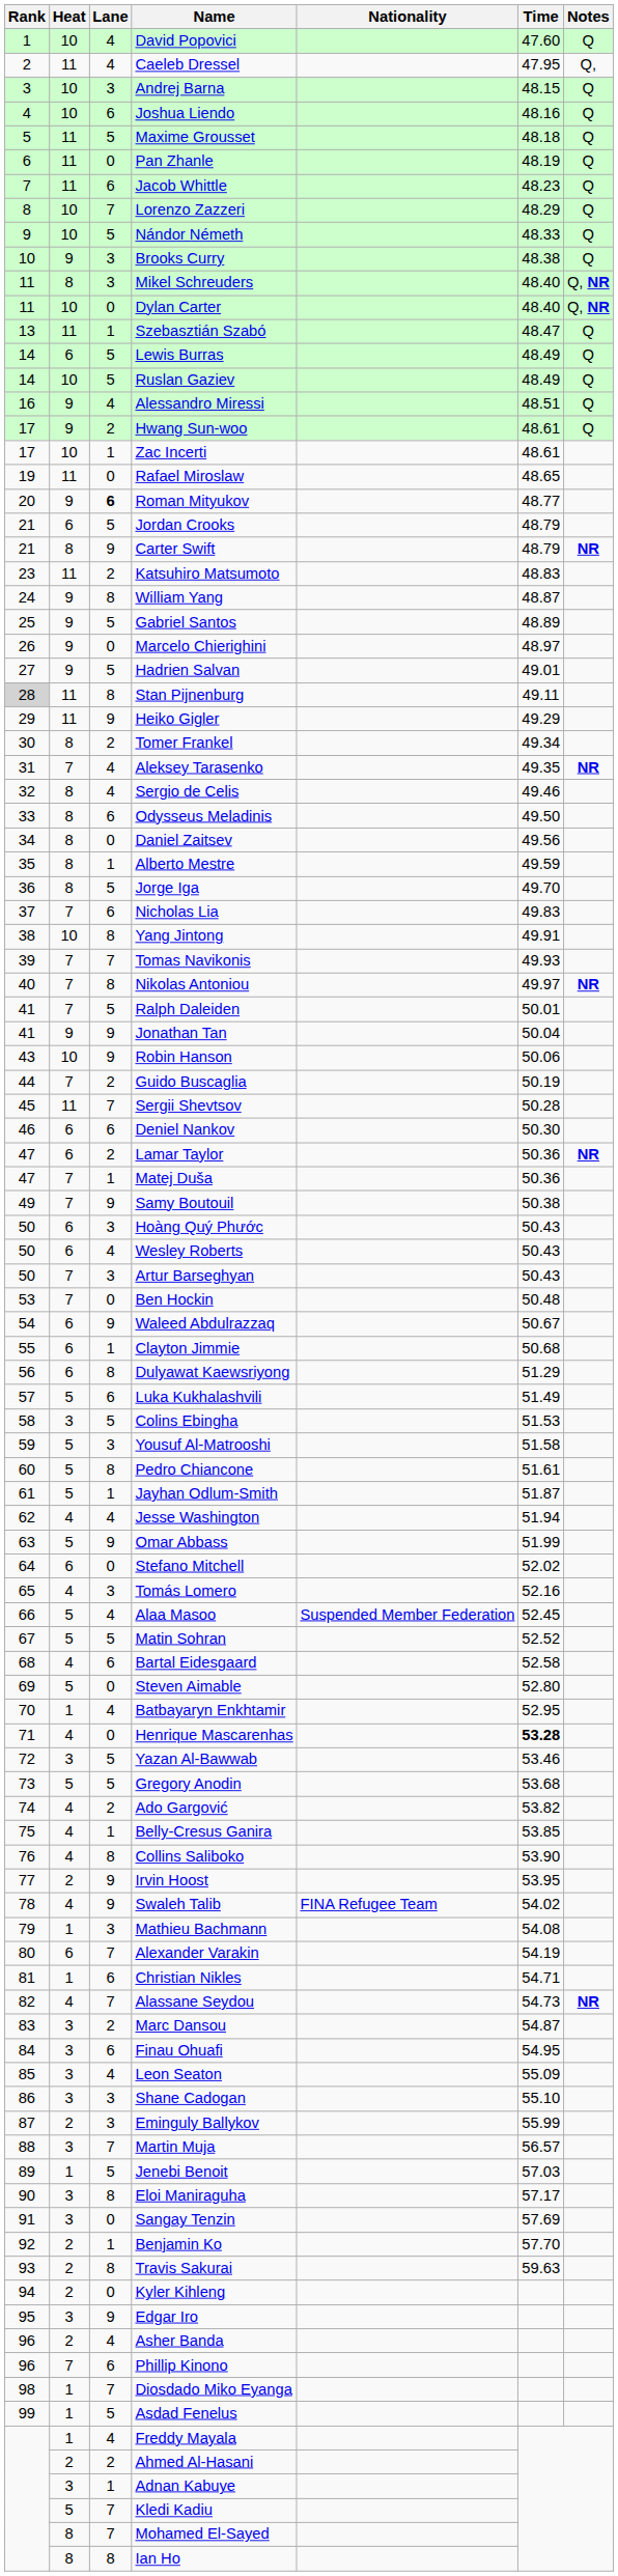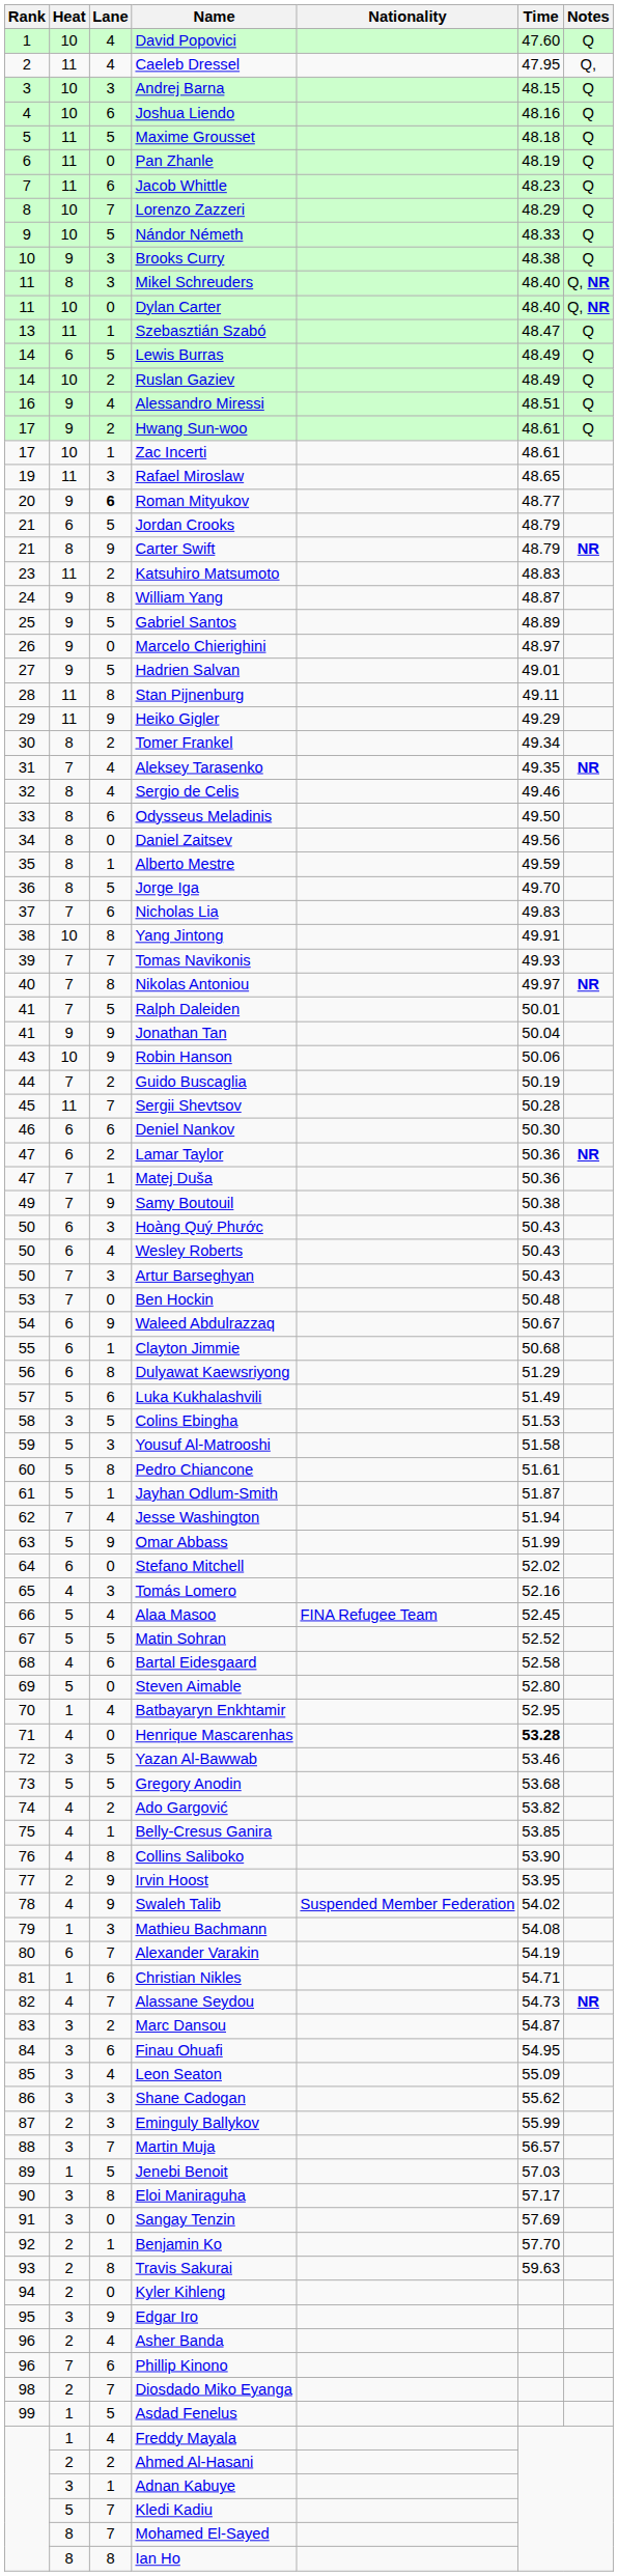 <table class="wikitable sortable" style="text-align:center">
 <tr>
 <th>Rank</th>
 <th>Heat</th>
 <th>Lane</th>
 <th>Name</th>
 <th>Nationality</th>
 <th>Time</th>
 <th>Notes</th>
 </tr>
 <tr bgcolor=ccffcc>
 <td>1</td>
 <td>10</td>
 <td>4</td>
 <td align=left><a href='#'>David Popovici</a></td>
 <td align=left></td>
 <td>47.60</td>
 <td>Q</td>
 </tr>
 <tr>
 <td>2</td>
 <td>11</td>
 <td>4</td>
 <td align=left><a href='#'>Caeleb Dressel</a></td>
 <td align=left></td>
 <td>47.95</td>
 <td>Q, </td>
 </tr>
 <tr bgcolor=ccffcc>
 <td>3</td>
 <td>10</td>
 <td>3</td>
 <td align=left><a href='#'>Andrej Barna</a></td>
 <td align=left></td>
 <td>48.15</td>
 <td>Q</td>
 </tr>
 <tr bgcolor=ccffcc>
 <td>4</td>
 <td>10</td>
 <td>6</td>
 <td align=left><a href='#'>Joshua Liendo</a></td>
 <td align=left></td>
 <td>48.16</td>
 <td>Q</td>
 </tr>
 <tr bgcolor=ccffcc>
 <td>5</td>
 <td>11</td>
 <td>5</td>
 <td align=left><a href='#'>Maxime Grousset</a></td>
 <td align=left></td>
 <td>48.18</td>
 <td>Q</td>
 </tr>
 <tr bgcolor=ccffcc>
 <td>6</td>
 <td>11</td>
 <td>0</td>
 <td align=left><a href='#'>Pan Zhanle</a></td>
 <td align=left></td>
 <td>48.19</td>
 <td>Q</td>
 </tr>
 <tr bgcolor=ccffcc>
 <td>7</td>
 <td>11</td>
 <td>6</td>
 <td align=left><a href='#'>Jacob Whittle</a></td>
 <td align=left></td>
 <td>48.23</td>
 <td>Q</td>
 </tr>
 <tr bgcolor=ccffcc>
 <td>8</td>
 <td>10</td>
 <td>7</td>
 <td align=left><a href='#'>Lorenzo Zazzeri</a></td>
 <td align=left></td>
 <td>48.29</td>
 <td>Q</td>
 </tr>
 <tr bgcolor=ccffcc>
 <td>9</td>
 <td>10</td>
 <td>5</td>
 <td align=left><a href='#'>Nándor Németh</a></td>
 <td align=left></td>
 <td>48.33</td>
 <td>Q</td>
 </tr>
 <tr bgcolor=ccffcc>
 <td>10</td>
 <td>9</td>
 <td>3</td>
 <td align=left><a href='#'>Brooks Curry</a></td>
 <td align=left></td>
 <td>48.38</td>
 <td>Q</td>
 </tr>
 <tr bgcolor=ccffcc>
 <td>11</td>
 <td>8</td>
 <td>3</td>
 <td align=left><a href='#'>Mikel Schreuders</a></td>
 <td align=left></td>
 <td>48.40</td>
 <td>Q, <strong><a href='#'>NR</a></strong></td>
 </tr>
 <tr bgcolor=ccffcc>
 <td>11</td>
 <td>10</td>
 <td>0</td>
 <td align=left><a href='#'>Dylan Carter</a></td>
 <td align=left></td>
 <td>48.40</td>
 <td>Q, <strong><a href='#'>NR</a></strong></td>
 </tr>
 <tr bgcolor=ccffcc>
 <td>13</td>
 <td>11</td>
 <td>1</td>
 <td align=left><a href='#'>Szebasztián Szabó</a></td>
 <td align=left></td>
 <td>48.47</td>
 <td>Q</td>
 </tr>
 <tr bgcolor=ccffcc>
 <td>14</td>
 <td>6</td>
 <td>5</td>
 <td align=left><a href='#'>Lewis Burras</a></td>
 <td align=left></td>
 <td>48.49</td>
 <td>Q</td>
 </tr>
 <tr bgcolor=ccffcc>
 <td>14</td>
 <td>10</td>
-<td>5</td>
+<td>2</td>
 <td align=left><a href='#'>Ruslan Gaziev</a></td>
 <td align=left></td>
 <td>48.49</td>
 <td>Q</td>
 </tr>
 <tr bgcolor=ccffcc>
 <td>16</td>
 <td>9</td>
 <td>4</td>
 <td align=left><a href='#'>Alessandro Miressi</a></td>
 <td align=left></td>
 <td>48.51</td>
 <td>Q</td>
 </tr>
 <tr bgcolor=ccffcc>
 <td>17</td>
 <td>9</td>
 <td>2</td>
 <td align=left><a href='#'>Hwang Sun-woo</a></td>
 <td align=left></td>
 <td>48.61</td>
 <td>Q</td>
 </tr>
 <tr>
 <td>17</td>
 <td>10</td>
 <td>1</td>
 <td align=left><a href='#'>Zac Incerti</a></td>
 <td align=left></td>
 <td>48.61</td>
 <td></td>
 </tr>
 <tr>
 <td>19</td>
 <td>11</td>
-<td>0</td>
+<td>3</td>
 <td align=left><a href='#'>Rafael Miroslaw</a></td>
 <td align=left></td>
 <td>48.65</td>
 <td></td>
 </tr>
 <tr>
 <td>20</td>
 <td>9</td>
 <td><strong>6</strong></td>
 <td align=left><a href='#'>Roman Mityukov</a></td>
 <td align=left></td>
 <td>48.77</td>
 <td></td>
 </tr>
 <tr>
 <td>21</td>
 <td>6</td>
 <td>5</td>
 <td align=left><a href='#'>Jordan Crooks</a></td>
 <td align=left></td>
 <td>48.79</td>
 <td></td>
 </tr>
 <tr>
 <td>21</td>
 <td>8</td>
 <td>9</td>
 <td align=left><a href='#'>Carter Swift</a></td>
 <td align=left></td>
 <td>48.79</td>
 <td><strong><a href='#'>NR</a></strong></td>
 </tr>
 <tr>
 <td>23</td>
 <td>11</td>
 <td>2</td>
 <td align=left><a href='#'>Katsuhiro Matsumoto</a></td>
 <td align=left></td>
 <td>48.83</td>
 <td></td>
 </tr>
 <tr>
 <td>24</td>
 <td>9</td>
 <td>8</td>
 <td align=left><a href='#'>William Yang</a></td>
 <td align=left></td>
 <td>48.87</td>
 <td></td>
 </tr>
 <tr>
 <td>25</td>
 <td>9</td>
 <td>5</td>
 <td align=left><a href='#'>Gabriel Santos</a></td>
 <td align=left></td>
 <td>48.89</td>
 <td></td>
 </tr>
 <tr>
 <td>26</td>
 <td>9</td>
 <td>0</td>
 <td align=left><a href='#'>Marcelo Chierighini</a></td>
 <td align=left></td>
 <td>48.97</td>
 <td></td>
 </tr>
 <tr>
 <td>27</td>
 <td>9</td>
 <td>5</td>
 <td align=left><a href='#'>Hadrien Salvan</a></td>
 <td align=left></td>
 <td>49.01</td>
 <td></td>
 </tr>
 <tr>
-<td style="background: lightgrey;">28</td>
+<td>28</td>
 <td>11</td>
 <td>8</td>
 <td align=left><a href='#'>Stan Pijnenburg</a></td>
 <td align=left></td>
 <td>49.11</td>
 <td></td>
 </tr>
 <tr>
 <td>29</td>
 <td>11</td>
 <td>9</td>
 <td align=left><a href='#'>Heiko Gigler</a></td>
 <td align=left></td>
 <td>49.29</td>
 <td></td>
 </tr>
 <tr>
 <td>30</td>
 <td>8</td>
 <td>2</td>
 <td align=left><a href='#'>Tomer Frankel</a></td>
 <td align=left></td>
 <td>49.34</td>
 <td></td>
 </tr>
 <tr>
 <td>31</td>
 <td>7</td>
 <td>4</td>
 <td align=left><a href='#'>Aleksey Tarasenko</a></td>
 <td align=left></td>
 <td>49.35</td>
 <td><strong><a href='#'>NR</a></strong></td>
 </tr>
 <tr>
 <td>32</td>
 <td>8</td>
 <td>4</td>
 <td align=left><a href='#'>Sergio de Celis</a></td>
 <td align=left></td>
 <td>49.46</td>
 <td></td>
 </tr>
 <tr>
 <td>33</td>
 <td>8</td>
 <td>6</td>
 <td align=left><a href='#'>Odysseus Meladinis</a></td>
 <td align=left></td>
 <td>49.50</td>
 <td></td>
 </tr>
 <tr>
 <td>34</td>
 <td>8</td>
 <td>0</td>
 <td align=left><a href='#'>Daniel Zaitsev</a></td>
 <td align=left></td>
 <td>49.56</td>
 <td></td>
 </tr>
 <tr>
 <td>35</td>
 <td>8</td>
 <td>1</td>
 <td align=left><a href='#'>Alberto Mestre</a></td>
 <td align=left></td>
 <td>49.59</td>
 <td></td>
 </tr>
 <tr>
 <td>36</td>
 <td>8</td>
 <td>5</td>
 <td align=left><a href='#'>Jorge Iga</a></td>
 <td align=left></td>
 <td>49.70</td>
 <td></td>
 </tr>
 <tr>
 <td>37</td>
 <td>7</td>
 <td>6</td>
 <td align=left><a href='#'>Nicholas Lia</a></td>
 <td align=left></td>
 <td>49.83</td>
 <td></td>
 </tr>
 <tr>
 <td>38</td>
 <td>10</td>
 <td>8</td>
 <td align=left><a href='#'>Yang Jintong</a></td>
 <td align=left></td>
 <td>49.91</td>
 <td></td>
 </tr>
 <tr>
 <td>39</td>
 <td>7</td>
 <td>7</td>
 <td align=left><a href='#'>Tomas Navikonis</a></td>
 <td align=left></td>
 <td>49.93</td>
 <td></td>
 </tr>
 <tr>
 <td>40</td>
 <td>7</td>
 <td>8</td>
 <td align=left><a href='#'>Nikolas Antoniou</a></td>
 <td align=left></td>
 <td>49.97</td>
 <td><strong><a href='#'>NR</a></strong></td>
 </tr>
 <tr>
 <td>41</td>
 <td>7</td>
 <td>5</td>
 <td align=left><a href='#'>Ralph Daleiden</a></td>
 <td align=left></td>
 <td>50.01</td>
 <td></td>
 </tr>
 <tr>
 <td>41</td>
 <td>9</td>
 <td>9</td>
 <td align=left><a href='#'>Jonathan Tan</a></td>
 <td align=left></td>
 <td>50.04</td>
 <td></td>
 </tr>
 <tr>
 <td>43</td>
 <td>10</td>
 <td>9</td>
 <td align=left><a href='#'>Robin Hanson</a></td>
 <td align=left></td>
 <td>50.06</td>
 <td></td>
 </tr>
 <tr>
 <td>44</td>
 <td>7</td>
 <td>2</td>
 <td align=left><a href='#'>Guido Buscaglia</a></td>
 <td align=left></td>
 <td>50.19</td>
 <td></td>
 </tr>
 <tr>
 <td>45</td>
 <td>11</td>
 <td>7</td>
 <td align=left><a href='#'>Sergii Shevtsov</a></td>
 <td align=left></td>
 <td>50.28</td>
 <td></td>
 </tr>
 <tr>
 <td>46</td>
 <td>6</td>
 <td>6</td>
 <td align=left><a href='#'>Deniel Nankov</a></td>
 <td align=left></td>
 <td>50.30</td>
 <td></td>
 </tr>
 <tr>
 <td>47</td>
 <td>6</td>
 <td>2</td>
 <td align=left><a href='#'>Lamar Taylor</a></td>
 <td align=left></td>
 <td>50.36</td>
 <td><strong><a href='#'>NR</a></strong></td>
 </tr>
 <tr>
 <td>47</td>
 <td>7</td>
 <td>1</td>
 <td align=left><a href='#'>Matej Duša</a></td>
 <td align=left></td>
 <td>50.36</td>
 <td></td>
 </tr>
 <tr>
 <td>49</td>
 <td>7</td>
 <td>9</td>
 <td align=left><a href='#'>Samy Boutouil</a></td>
 <td align=left></td>
 <td>50.38</td>
 <td></td>
 </tr>
 <tr>
 <td>50</td>
 <td>6</td>
 <td>3</td>
 <td align=left><a href='#'>Hoàng Quý Phước</a></td>
 <td align=left></td>
 <td>50.43</td>
 <td></td>
 </tr>
 <tr>
 <td>50</td>
 <td>6</td>
 <td>4</td>
 <td align=left><a href='#'>Wesley Roberts</a></td>
 <td align=left></td>
 <td>50.43</td>
 <td></td>
 </tr>
 <tr>
 <td>50</td>
 <td>7</td>
 <td>3</td>
 <td align=left><a href='#'>Artur Barseghyan</a></td>
 <td align=left></td>
 <td>50.43</td>
 <td></td>
 </tr>
 <tr>
 <td>53</td>
 <td>7</td>
 <td>0</td>
 <td align=left><a href='#'>Ben Hockin</a></td>
 <td align=left></td>
 <td>50.48</td>
 <td></td>
 </tr>
 <tr>
 <td>54</td>
 <td>6</td>
 <td>9</td>
 <td align=left><a href='#'>Waleed Abdulrazzaq</a></td>
 <td align=left></td>
 <td>50.67</td>
 <td></td>
 </tr>
 <tr>
 <td>55</td>
 <td>6</td>
 <td>1</td>
 <td align=left><a href='#'>Clayton Jimmie</a></td>
 <td align=left></td>
 <td>50.68</td>
 <td></td>
 </tr>
 <tr>
 <td>56</td>
 <td>6</td>
 <td>8</td>
 <td align=left><a href='#'>Dulyawat Kaewsriyong</a></td>
 <td align=left></td>
 <td>51.29</td>
 <td></td>
 </tr>
 <tr>
 <td>57</td>
 <td>5</td>
 <td>6</td>
 <td align=left><a href='#'>Luka Kukhalashvili</a></td>
 <td align=left></td>
 <td>51.49</td>
 <td></td>
 </tr>
 <tr>
 <td>58</td>
 <td>3</td>
 <td>5</td>
 <td align=left><a href='#'>Colins Ebingha</a></td>
 <td align=left></td>
 <td>51.53</td>
 <td></td>
 </tr>
 <tr>
 <td>59</td>
 <td>5</td>
 <td>3</td>
 <td align=left><a href='#'>Yousuf Al-Matrooshi</a></td>
 <td align=left></td>
 <td>51.58</td>
 <td></td>
 </tr>
 <tr>
 <td>60</td>
 <td>5</td>
 <td>8</td>
 <td align=left><a href='#'>Pedro Chiancone</a></td>
 <td align=left></td>
 <td>51.61</td>
 <td></td>
 </tr>
 <tr>
 <td>61</td>
 <td>5</td>
 <td>1</td>
 <td align=left><a href='#'>Jayhan Odlum-Smith</a></td>
 <td align=left></td>
 <td>51.87</td>
 <td></td>
 </tr>
 <tr>
 <td>62</td>
-<td>4</td>
+<td>7</td>
 <td>4</td>
 <td align=left><a href='#'>Jesse Washington</a></td>
 <td align=left></td>
 <td>51.94</td>
 <td></td>
 </tr>
 <tr>
 <td>63</td>
 <td>5</td>
 <td>9</td>
 <td align=left><a href='#'>Omar Abbass</a></td>
 <td align=left></td>
 <td>51.99</td>
 <td></td>
 </tr>
 <tr>
 <td>64</td>
 <td>6</td>
 <td>0</td>
 <td align=left><a href='#'>Stefano Mitchell</a></td>
 <td align=left></td>
 <td>52.02</td>
 <td></td>
 </tr>
 <tr>
 <td>65</td>
 <td>4</td>
 <td>3</td>
 <td align=left><a href='#'>Tomás Lomero</a></td>
 <td align=left></td>
 <td>52.16</td>
 <td></td>
 </tr>
 <tr>
 <td>66</td>
 <td>5</td>
 <td>4</td>
 <td align=left><a href='#'>Alaa Masoo</a></td>
-<td align=left><a href='#'>Suspended Member Federation</a></td>
+<td align=left><a href='#'>FINA Refugee Team</a></td>
 <td>52.45</td>
 <td></td>
 </tr>
 <tr>
 <td>67</td>
 <td>5</td>
 <td>5</td>
 <td align=left><a href='#'>Matin Sohran</a></td>
 <td align=left></td>
 <td>52.52</td>
 <td></td>
 </tr>
 <tr>
 <td>68</td>
 <td>4</td>
 <td>6</td>
 <td align=left><a href='#'>Bartal Eidesgaard</a></td>
 <td align=left></td>
 <td>52.58</td>
 <td></td>
 </tr>
 <tr>
 <td>69</td>
 <td>5</td>
 <td>0</td>
 <td align=left><a href='#'>Steven Aimable</a></td>
 <td align=left></td>
 <td>52.80</td>
 <td></td>
 </tr>
 <tr>
 <td>70</td>
 <td>1</td>
 <td>4</td>
 <td align=left><a href='#'>Batbayaryn Enkhtamir</a></td>
 <td align=left></td>
 <td>52.95</td>
 <td></td>
 </tr>
 <tr>
 <td>71</td>
 <td>4</td>
 <td>0</td>
 <td align=left><a href='#'>Henrique Mascarenhas</a></td>
 <td align=left></td>
 <td><strong>53.28</strong></td>
 <td></td>
 </tr>
 <tr>
 <td>72</td>
 <td>3</td>
 <td>5</td>
 <td align=left><a href='#'>Yazan Al-Bawwab</a></td>
 <td align=left></td>
 <td>53.46</td>
 <td></td>
 </tr>
 <tr>
 <td>73</td>
 <td>5</td>
 <td>5</td>
 <td align=left><a href='#'>Gregory Anodin</a></td>
 <td align=left></td>
 <td>53.68</td>
 <td></td>
 </tr>
 <tr>
 <td>74</td>
 <td>4</td>
 <td>2</td>
 <td align=left><a href='#'>Ado Gargović</a></td>
 <td align=left></td>
 <td>53.82</td>
 <td></td>
 </tr>
 <tr>
 <td>75</td>
 <td>4</td>
 <td>1</td>
 <td align=left><a href='#'>Belly-Cresus Ganira</a></td>
 <td align=left></td>
 <td>53.85</td>
 <td></td>
 </tr>
 <tr>
 <td>76</td>
 <td>4</td>
 <td>8</td>
 <td align=left><a href='#'>Collins Saliboko</a></td>
 <td align=left></td>
 <td>53.90</td>
 <td></td>
 </tr>
 <tr>
 <td>77</td>
 <td>2</td>
 <td>9</td>
 <td align=left><a href='#'>Irvin Hoost</a></td>
 <td align=left></td>
 <td>53.95</td>
 <td></td>
 </tr>
 <tr>
 <td>78</td>
 <td>4</td>
 <td>9</td>
 <td align=left><a href='#'>Swaleh Talib</a></td>
-<td align=left><a href='#'>FINA Refugee Team</a></td>
+<td align=left><a href='#'>Suspended Member Federation</a></td>
 <td>54.02</td>
 <td></td>
 </tr>
 <tr>
 <td>79</td>
 <td>1</td>
 <td>3</td>
 <td align=left><a href='#'>Mathieu Bachmann</a></td>
 <td align=left></td>
 <td>54.08</td>
 <td></td>
 </tr>
 <tr>
 <td>80</td>
 <td>6</td>
 <td>7</td>
 <td align=left><a href='#'>Alexander Varakin</a></td>
 <td align=left></td>
 <td>54.19</td>
 <td></td>
 </tr>
 <tr>
 <td>81</td>
 <td>1</td>
 <td>6</td>
 <td align=left><a href='#'>Christian Nikles</a></td>
 <td align=left></td>
 <td>54.71</td>
 <td></td>
 </tr>
 <tr>
 <td>82</td>
 <td>4</td>
 <td>7</td>
 <td align=left><a href='#'>Alassane Seydou</a></td>
 <td align=left></td>
 <td>54.73</td>
 <td><strong><a href='#'>NR</a></strong></td>
 </tr>
 <tr>
 <td>83</td>
 <td>3</td>
 <td>2</td>
 <td align=left><a href='#'>Marc Dansou</a></td>
 <td align=left></td>
 <td>54.87</td>
 <td></td>
 </tr>
 <tr>
 <td>84</td>
 <td>3</td>
 <td>6</td>
 <td align=left><a href='#'>Finau Ohuafi</a></td>
 <td align=left></td>
 <td>54.95</td>
 <td></td>
 </tr>
 <tr>
 <td>85</td>
 <td>3</td>
 <td>4</td>
 <td align=left><a href='#'>Leon Seaton</a></td>
 <td align=left></td>
 <td>55.09</td>
 <td></td>
 </tr>
 <tr>
 <td>86</td>
 <td>3</td>
 <td>3</td>
 <td align=left><a href='#'>Shane Cadogan</a></td>
 <td align=left></td>
-<td>55.10</td>
+<td>55.62</td>
 <td></td>
 </tr>
 <tr>
 <td>87</td>
 <td>2</td>
 <td>3</td>
 <td align=left><a href='#'>Eminguly Ballykov</a></td>
 <td align=left></td>
 <td>55.99</td>
 <td></td>
 </tr>
 <tr>
 <td>88</td>
 <td>3</td>
 <td>7</td>
 <td align=left><a href='#'>Martin Muja</a></td>
 <td align=left></td>
 <td>56.57</td>
 <td></td>
 </tr>
 <tr>
 <td>89</td>
 <td>1</td>
 <td>5</td>
 <td align=left><a href='#'>Jenebi Benoit</a></td>
 <td align=left></td>
 <td>57.03</td>
 <td></td>
 </tr>
 <tr>
 <td>90</td>
 <td>3</td>
 <td>8</td>
 <td align=left><a href='#'>Eloi Maniraguha</a></td>
 <td align=left></td>
 <td>57.17</td>
 <td></td>
 </tr>
 <tr>
 <td>91</td>
 <td>3</td>
 <td>0</td>
 <td align=left><a href='#'>Sangay Tenzin</a></td>
 <td align=left></td>
 <td>57.69</td>
 <td></td>
 </tr>
 <tr>
 <td>92</td>
 <td>2</td>
 <td>1</td>
 <td align=left><a href='#'>Benjamin Ko</a></td>
 <td align=left></td>
 <td>57.70</td>
 <td></td>
 </tr>
 <tr>
 <td>93</td>
 <td>2</td>
 <td>8</td>
 <td align=left><a href='#'>Travis Sakurai</a></td>
 <td align=left></td>
 <td>59.63</td>
 <td></td>
 </tr>
 <tr>
 <td>94</td>
 <td>2</td>
 <td>0</td>
 <td align=left><a href='#'>Kyler Kihleng</a></td>
 <td align=left></td>
 <td></td>
 <td></td>
 </tr>
 <tr>
 <td>95</td>
 <td>3</td>
 <td>9</td>
 <td align=left><a href='#'>Edgar Iro</a></td>
 <td align=left></td>
 <td></td>
 <td></td>
 </tr>
 <tr>
 <td>96</td>
 <td>2</td>
 <td>4</td>
 <td align=left><a href='#'>Asher Banda</a></td>
 <td align=left></td>
 <td></td>
 <td></td>
 </tr>
 <tr>
 <td>96</td>
 <td>7</td>
 <td>6</td>
 <td align=left><a href='#'>Phillip Kinono</a></td>
 <td align=left></td>
 <td></td>
 <td></td>
 </tr>
 <tr>
 <td>98</td>
-<td>1</td>
+<td>2</td>
 <td>7</td>
 <td align=left><a href='#'>Diosdado Miko Eyanga</a></td>
 <td align=left></td>
 <td></td>
 <td></td>
 </tr>
 <tr>
 <td>99</td>
 <td>1</td>
 <td>5</td>
 <td align=left><a href='#'>Asdad Fenelus</a></td>
 <td align=left></td>
 <td></td>
 <td></td>
 </tr>
 <tr>
 <td rowspan=6></td>
 <td>1</td>
 <td>4</td>
 <td align=left><a href='#'>Freddy Mayala</a></td>
 <td align=left></td>
 <td colspan=2 rowspan=6></td>
 </tr>
 <tr>
 <td>2</td>
 <td>2</td>
 <td align=left><a href='#'>Ahmed Al-Hasani</a></td>
 <td align=left></td>
 </tr>
 <tr>
 <td>3</td>
 <td>1</td>
 <td align=left><a href='#'>Adnan Kabuye</a></td>
 <td align=left></td>
 </tr>
 <tr>
 <td>5</td>
 <td>7</td>
 <td align=left><a href='#'>Kledi Kadiu</a></td>
 <td align=left></td>
 </tr>
 <tr>
 <td>8</td>
 <td>7</td>
 <td align=left><a href='#'>Mohamed El-Sayed</a></td>
 <td align=left></td>
 </tr>
 <tr>
 <td>8</td>
 <td>8</td>
 <td align=left><a href='#'>Ian Ho</a></td>
 <td align=left></td>
 </tr>
 </table>
